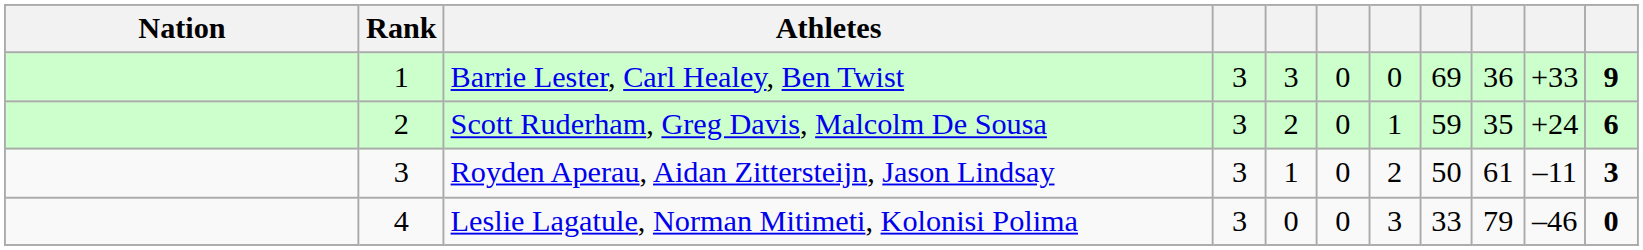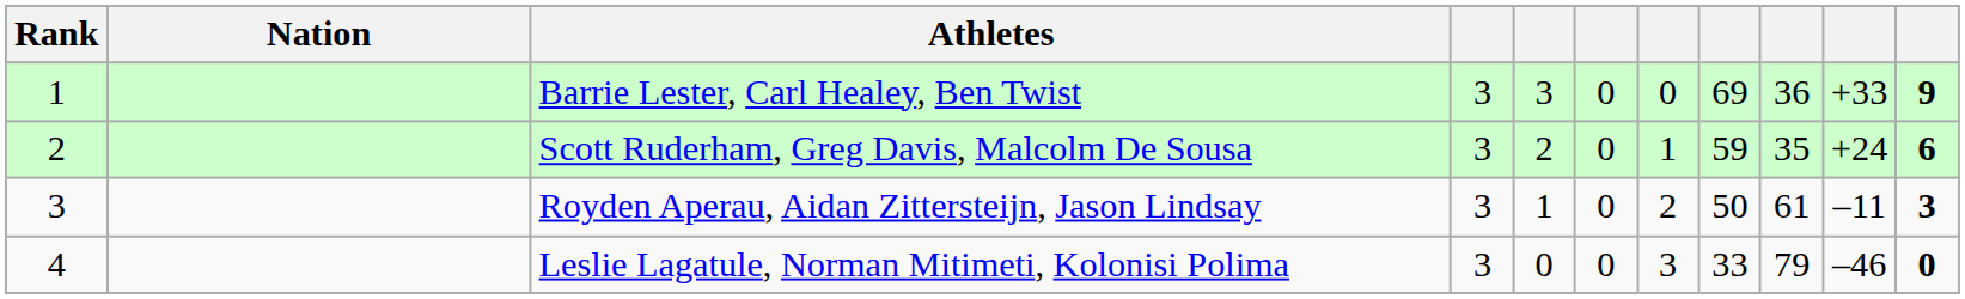 <table class=wikitable style="text-align:center">
 <tr>
+<th width=20>Rank</th>
 <th width=180>Nation</th>
-<th width=20>Rank</th>
 <th width=400>Athletes</th>
 <th width=20></th>
 <th width=20></th>
 <th width=20></th>
 <th width=20></th>
 <th width=20></th>
 <th width=20></th>
 <th width=20></th>
 <th width=20></th>
 </tr>
 <tr bgcolor="#ccffcc">
+<td>1</td>
 <td align=left></td>
-<td>1</td>
 <td align=left><a href='#'>Barrie Lester</a>, <a href='#'>Carl Healey</a>, <a href='#'>Ben Twist</a></td>
 <td>3</td>
 <td>3</td>
 <td>0</td>
 <td>0</td>
 <td>69</td>
 <td>36</td>
 <td>+33</td>
 <td><strong>9</strong></td>
 </tr>
 <tr bgcolor="#ccffcc">
+<td>2</td>
 <td align=left></td>
-<td>2</td>
 <td align=left><a href='#'>Scott Ruderham</a>, <a href='#'>Greg Davis</a>, <a href='#'>Malcolm De Sousa</a></td>
 <td>3</td>
 <td>2</td>
 <td>0</td>
 <td>1</td>
 <td>59</td>
 <td>35</td>
 <td>+24</td>
 <td><strong>6</strong></td>
 </tr>
 <tr>
+<td>3</td>
 <td align=left></td>
-<td>3</td>
 <td align=left><a href='#'>Royden Aperau</a>, <a href='#'>Aidan Zittersteijn</a>, <a href='#'>Jason Lindsay</a></td>
 <td>3</td>
 <td>1</td>
 <td>0</td>
 <td>2</td>
 <td>50</td>
 <td>61</td>
 <td>–11</td>
 <td><strong>3</strong></td>
 </tr>
 <tr>
+<td>4</td>
 <td align=left></td>
-<td>4</td>
 <td align=left><a href='#'>Leslie Lagatule</a>, <a href='#'>Norman Mitimeti</a>, <a href='#'>Kolonisi Polima</a></td>
 <td>3</td>
 <td>0</td>
 <td>0</td>
 <td>3</td>
 <td>33</td>
 <td>79</td>
 <td>–46</td>
 <td><strong>0</strong></td>
 </tr>
 </table>
